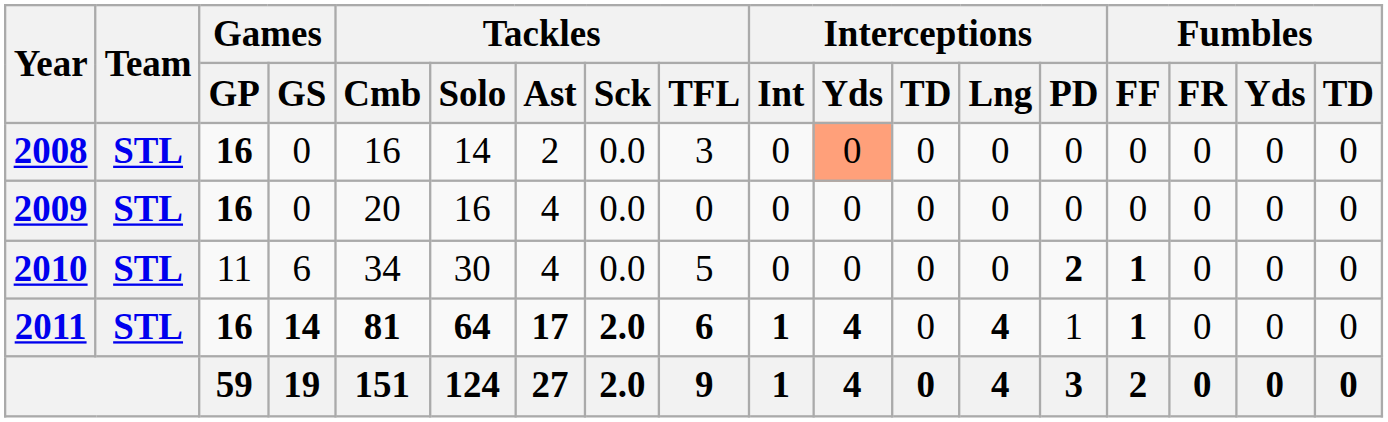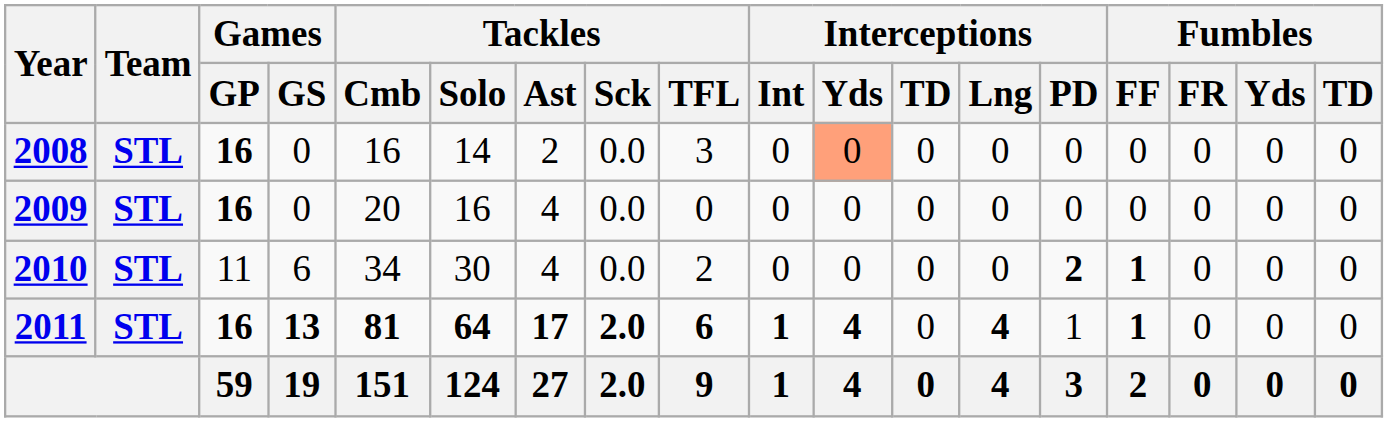 <table class="wikitable" style="text-align:center">
 <tr>
 <th rowspan="2">Year</th>
 <th rowspan="2">Team</th>
 <th colspan="2">Games</th>
 <th colspan="5">Tackles</th>
 <th colspan="5">Interceptions</th>
 <th colspan="4">Fumbles</th>
 </tr>
 <tr>
 <th>GP</th>
 <th>GS</th>
 <th>Cmb</th>
 <th>Solo</th>
 <th>Ast</th>
 <th>Sck</th>
 <th>TFL</th>
 <th>Int</th>
 <th>Yds</th>
 <th>TD</th>
 <th>Lng</th>
 <th>PD</th>
 <th>FF</th>
 <th>FR</th>
 <th>Yds</th>
 <th>TD</th>
 </tr>
 <tr>
 <th><a href='#'>2008</a></th>
 <th><a href='#'>STL</a></th>
 <td><strong>16</strong></td>
 <td>0</td>
 <td>16</td>
 <td>14</td>
 <td>2</td>
 <td>0.0</td>
 <td>3</td>
 <td>0</td>
 <td style="background: lightsalmon;">0</td>
 <td>0</td>
 <td>0</td>
 <td>0</td>
 <td>0</td>
 <td>0</td>
 <td>0</td>
 <td>0</td>
 </tr>
 <tr>
 <th><a href='#'>2009</a></th>
 <th><a href='#'>STL</a></th>
 <td><strong>16</strong></td>
 <td>0</td>
 <td>20</td>
 <td>16</td>
 <td>4</td>
 <td>0.0</td>
 <td>0</td>
 <td>0</td>
 <td>0</td>
 <td>0</td>
 <td>0</td>
 <td>0</td>
 <td>0</td>
 <td>0</td>
 <td>0</td>
 <td>0</td>
 </tr>
 <tr>
 <th><a href='#'>2010</a></th>
 <th><a href='#'>STL</a></th>
 <td>11</td>
 <td>6</td>
 <td>34</td>
 <td>30</td>
 <td>4</td>
 <td>0.0</td>
-<td>5</td>
+<td>2</td>
 <td>0</td>
 <td>0</td>
 <td>0</td>
 <td>0</td>
 <td><strong>2</strong></td>
 <td><strong>1</strong></td>
 <td>0</td>
 <td>0</td>
 <td>0</td>
 </tr>
 <tr>
 <th><a href='#'>2011</a></th>
 <th><a href='#'>STL</a></th>
 <td><strong>16</strong></td>
-<td><strong>14</strong></td>
+<td><strong>13</strong></td>
 <td><strong>81</strong></td>
 <td><strong>64</strong></td>
 <td><strong>17</strong></td>
 <td><strong>2.0</strong></td>
 <td><strong>6</strong></td>
 <td><strong>1</strong></td>
 <td><strong>4</strong></td>
 <td>0</td>
 <td><strong>4</strong></td>
 <td>1</td>
 <td><strong>1</strong></td>
 <td>0</td>
 <td>0</td>
 <td>0</td>
 </tr>
 <tr>
 <th colspan="2"></th>
 <th>59</th>
 <th>19</th>
 <th>151</th>
 <th>124</th>
 <th>27</th>
 <th>2.0</th>
 <th>9</th>
 <th>1</th>
 <th>4</th>
 <th>0</th>
 <th>4</th>
 <th>3</th>
 <th>2</th>
 <th>0</th>
 <th>0</th>
 <th>0</th>
 </tr>
 </table>
